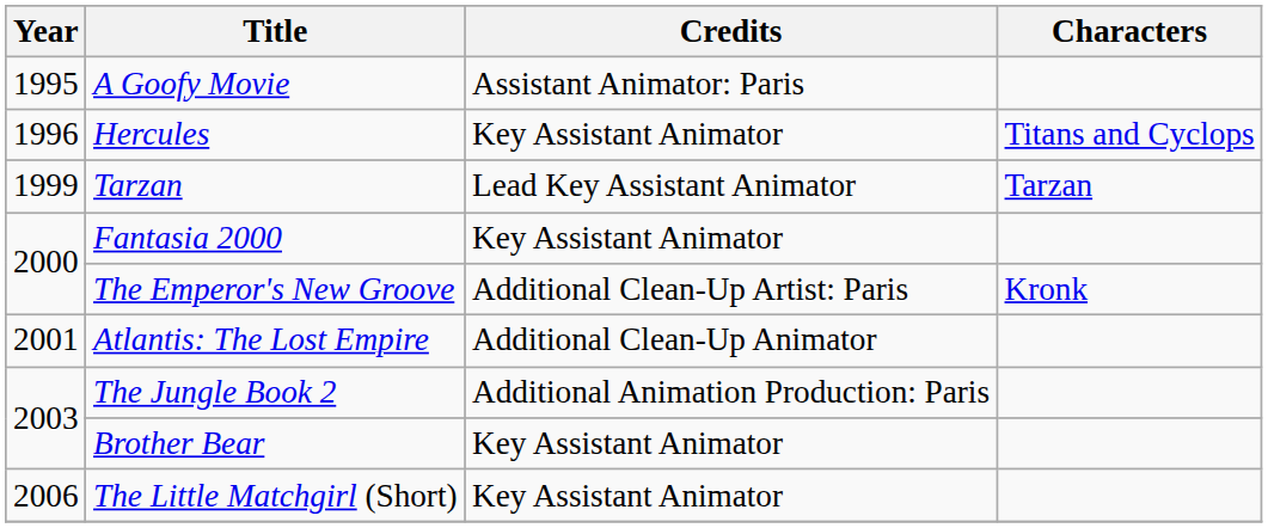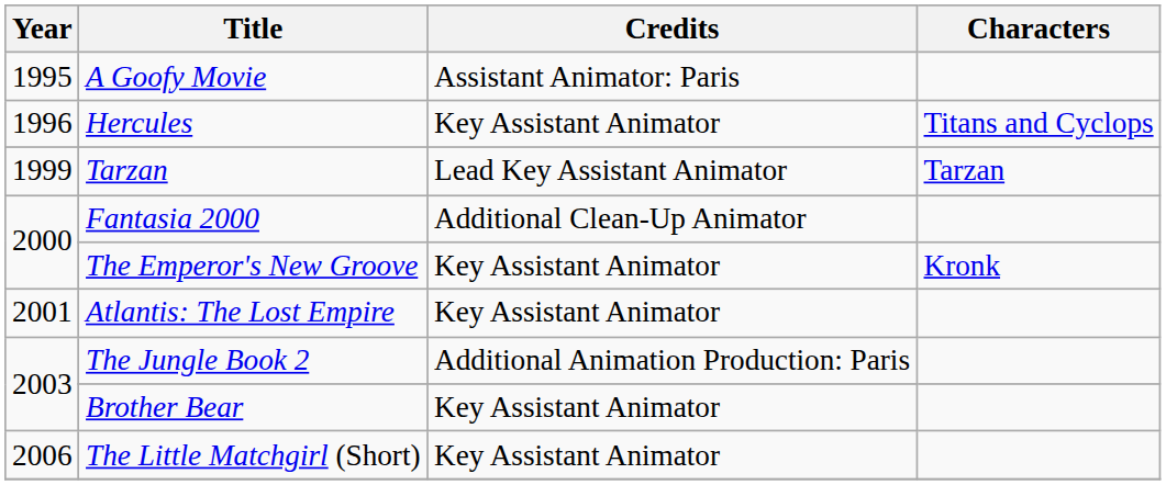 <table class="wikitable sortable">
 <tr>
 <th>Year</th>
 <th>Title</th>
 <th>Credits</th>
 <th>Characters</th>
 </tr>
 <tr>
 <td>1995</td>
 <td><em><a href='#'>A Goofy Movie</a></em></td>
 <td>Assistant Animator: Paris</td>
 <td></td>
 </tr>
 <tr>
 <td>1996</td>
 <td><em><a href='#'>Hercules</a></em></td>
 <td>Key Assistant Animator</td>
 <td><a href='#'>Titans and Cyclops</a></td>
 </tr>
 <tr>
 <td>1999</td>
 <td><em><a href='#'>Tarzan</a></em></td>
 <td>Lead Key Assistant Animator</td>
 <td><a href='#'>Tarzan</a></td>
 </tr>
 <tr>
 <td rowspan="2">2000</td>
 <td><em><a href='#'>Fantasia 2000</a></em></td>
-<td>Key Assistant Animator</td>
+<td>Additional Clean-Up Animator</td>
 <td></td>
 </tr>
 <tr>
 <td><em><a href='#'>The Emperor's New Groove</a></em></td>
-<td>Additional Clean-Up Artist: Paris</td>
+<td>Key Assistant Animator</td>
 <td><a href='#'>Kronk</a></td>
 </tr>
 <tr>
 <td>2001</td>
 <td><em><a href='#'>Atlantis: The Lost Empire</a></em></td>
-<td>Additional Clean-Up Animator</td>
+<td>Key Assistant Animator</td>
 <td></td>
 </tr>
 <tr>
 <td rowspan="2">2003</td>
 <td><em><a href='#'>The Jungle Book 2</a></em></td>
 <td>Additional Animation Production: Paris</td>
 <td></td>
 </tr>
 <tr>
 <td><em><a href='#'>Brother Bear</a></em></td>
 <td>Key Assistant Animator</td>
 <td></td>
 </tr>
 <tr>
 <td>2006</td>
 <td><em><a href='#'>The Little Matchgirl</a></em> (Short)</td>
 <td>Key Assistant Animator</td>
 <td></td>
 </tr>
 <tr>
 </tr>
 </table>
